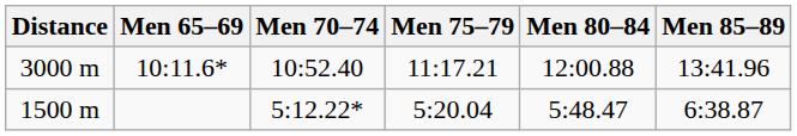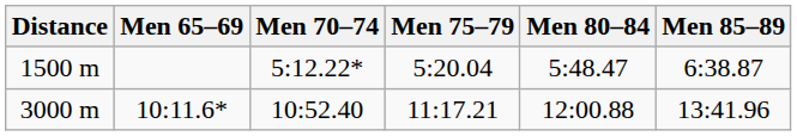 <table class="wikitable">
 <tr>
 <th>Distance</th>
 <th>Men 65–69</th>
 <th>Men 70–74</th>
 <th>Men 75–79</th>
 <th>Men 80–84</th>
 <th>Men 85–89</th>
 </tr>
 <tr align=center>
+<td>1500 m</td>
+<td></td>
+<td>5:12.22*</td>
+<td>5:20.04</td>
+<td>5:48.47</td>
+<td>6:38.87</td>
+</tr>
+<tr align=center>
 <td>3000 m</td>
 <td>10:11.6*</td>
 <td>10:52.40</td>
 <td>11:17.21</td>
 <td>12:00.88</td>
 <td>13:41.96</td>
 </tr>
-<tr align=center>
-<td>1500 m</td>
-<td></td>
-<td>5:12.22*</td>
-<td>5:20.04</td>
-<td>5:48.47</td>
-<td>6:38.87</td>
-</tr>
 </table>
